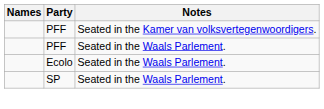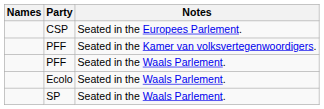 <table class="wikitable sortable">
 <tr>
 <th>Names</th>
 <th>Party</th>
 <th>Notes</th>
+</tr>
+<tr>
+<td></td>
+<td>CSP</td>
+<td>Seated in the <a href='#'>Europees Parlement</a>.</td>
 </tr>
 <tr>
 <td></td>
 <td>PFF</td>
 <td>Seated in the <a href='#'>Kamer van volksvertegenwoordigers</a>.</td>
 </tr>
 <tr>
 <td></td>
 <td>PFF</td>
 <td>Seated in the <a href='#'>Waals Parlement</a>.</td>
 </tr>
 <tr>
 <td></td>
 <td>Ecolo</td>
 <td>Seated in the <a href='#'>Waals Parlement</a>.</td>
 </tr>
 <tr>
 <td></td>
 <td>SP</td>
 <td>Seated in the <a href='#'>Waals Parlement</a>.</td>
 </tr>
 </table>
